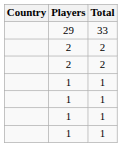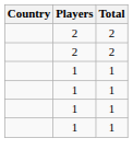 <table class="sortable wikitable" style="text-align: center">
 <tr>
 <th>Country</th>
 <th>Players</th>
 <th>Total</th>
-</tr>
-<tr>
-<td align=left></td>
-<td>29</td>
-<td>33</td>
 </tr>
 <tr>
 <td align=left></td>
 <td>2</td>
 <td>2</td>
 </tr>
 <tr>
 <td align=left></td>
 <td>2</td>
 <td>2</td>
 </tr>
 <tr>
 <td align=left></td>
 <td>1</td>
 <td>1</td>
 </tr>
 <tr>
 <td align=left></td>
 <td>1</td>
 <td>1</td>
 </tr>
 <tr>
 <td align=left></td>
 <td>1</td>
 <td>1</td>
 </tr>
 <tr>
 <td align=left></td>
 <td>1</td>
 <td>1</td>
 </tr>
 </table>
